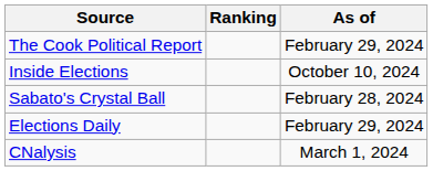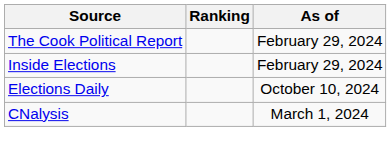 <table class="wikitable" style="text-align:center">
 <tr>
 <th>Source</th>
 <th>Ranking</th>
 <th>As of</th>
 </tr>
 <tr>
 <td align=left><a href='#'>The Cook Political Report</a></td>
 <td></td>
 <td>February 29, 2024</td>
 </tr>
 <tr>
 <td align=left><a href='#'>Inside Elections</a></td>
 <td></td>
-<td>October 10, 2024</td>
-</tr>
-<tr>
-<td align=left><a href='#'>Sabato's Crystal Ball</a></td>
-<td></td>
-<td>February 28, 2024</td>
+<td>February 29, 2024</td>
 </tr>
 <tr>
 <td align=left><a href='#'>Elections Daily</a></td>
 <td></td>
-<td>February 29, 2024</td>
+<td>October 10, 2024</td>
 </tr>
 <tr>
 <td align=left><a href='#'>CNalysis</a></td>
 <td></td>
 <td>March 1, 2024</td>
 </tr>
 </table>
